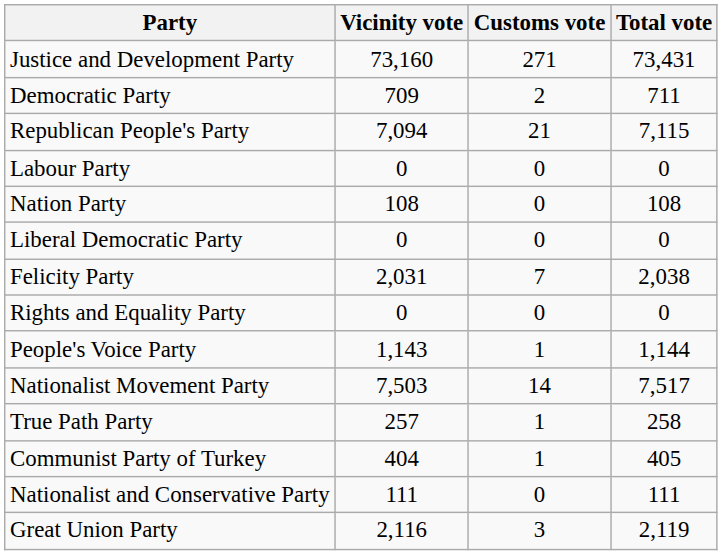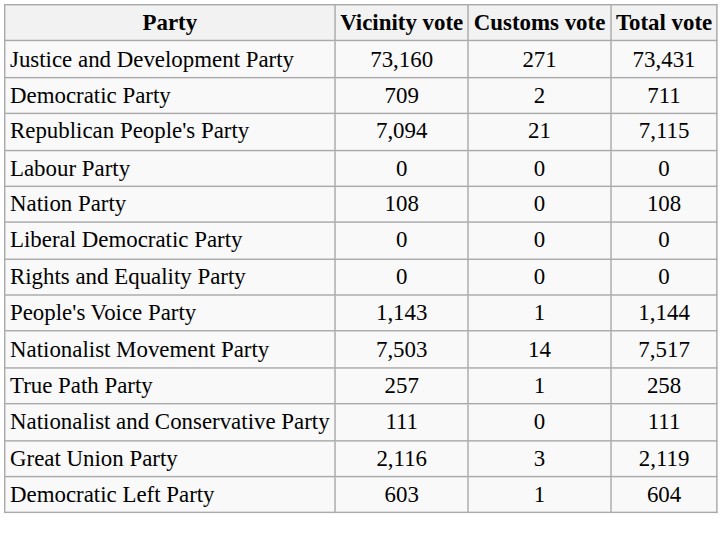 <table class="wikitable sortable">
 <tr>
 <th style="text-align:center;">Party</th>
 <th style="text-align:center;">Vicinity vote</th>
 <th style="text-align:center;">Customs vote</th>
 <th style="text-align:center;">Total vote</th>
 </tr>
 <tr>
 <td>Justice and Development Party</td>
 <td style="text-align:center;">73,160</td>
 <td style="text-align:center;">271</td>
 <td style="text-align:center;">73,431</td>
 </tr>
 <tr>
 <td>Democratic Party</td>
 <td style="text-align:center;">709</td>
 <td style="text-align:center;">2</td>
 <td style="text-align:center;">711</td>
 </tr>
 <tr>
 <td>Republican People's Party</td>
 <td style="text-align:center;">7,094</td>
 <td style="text-align:center;">21</td>
 <td style="text-align:center;">7,115</td>
 </tr>
 <tr>
 <td>Labour Party</td>
 <td style="text-align:center;">0</td>
 <td style="text-align:center;">0</td>
 <td style="text-align:center;">0</td>
 </tr>
 <tr>
 <td>Nation Party</td>
 <td style="text-align:center;">108</td>
 <td style="text-align:center;">0</td>
 <td style="text-align:center;">108</td>
 </tr>
 <tr>
 <td>Liberal Democratic Party</td>
 <td style="text-align:center;">0</td>
 <td style="text-align:center;">0</td>
 <td style="text-align:center;">0</td>
 </tr>
 <tr>
-<td>Felicity Party</td>
-<td style="text-align:center;">2,031</td>
-<td style="text-align:center;">7</td>
-<td style="text-align:center;">2,038</td>
-</tr>
-<tr>
 <td>Rights and Equality Party</td>
 <td style="text-align:center;">0</td>
 <td style="text-align:center;">0</td>
 <td style="text-align:center;">0</td>
 </tr>
 <tr>
 <td>People's Voice Party</td>
 <td style="text-align:center;">1,143</td>
 <td style="text-align:center;">1</td>
 <td style="text-align:center;">1,144</td>
 </tr>
 <tr>
 <td>Nationalist Movement Party</td>
 <td style="text-align:center;">7,503</td>
 <td style="text-align:center;">14</td>
 <td style="text-align:center;">7,517</td>
 </tr>
 <tr>
 <td>True Path Party</td>
 <td style="text-align:center;">257</td>
 <td style="text-align:center;">1</td>
 <td style="text-align:center;">258</td>
 </tr>
 <tr>
-<td>Communist Party of Turkey</td>
-<td style="text-align:center;">404</td>
-<td style="text-align:center;">1</td>
-<td style="text-align:center;">405</td>
-</tr>
-<tr>
 <td>Nationalist and Conservative Party</td>
 <td style="text-align:center;">111</td>
 <td style="text-align:center;">0</td>
 <td style="text-align:center;">111</td>
 </tr>
 <tr>
 <td>Great Union Party</td>
 <td style="text-align:center;">2,116</td>
 <td style="text-align:center;">3</td>
 <td style="text-align:center;">2,119</td>
 </tr>
+<tr>
+<td>Democratic Left Party</td>
+<td style="text-align:center;">603</td>
+<td style="text-align:center;">1</td>
+<td style="text-align:center;">604</td>
+</tr>
 </table>
